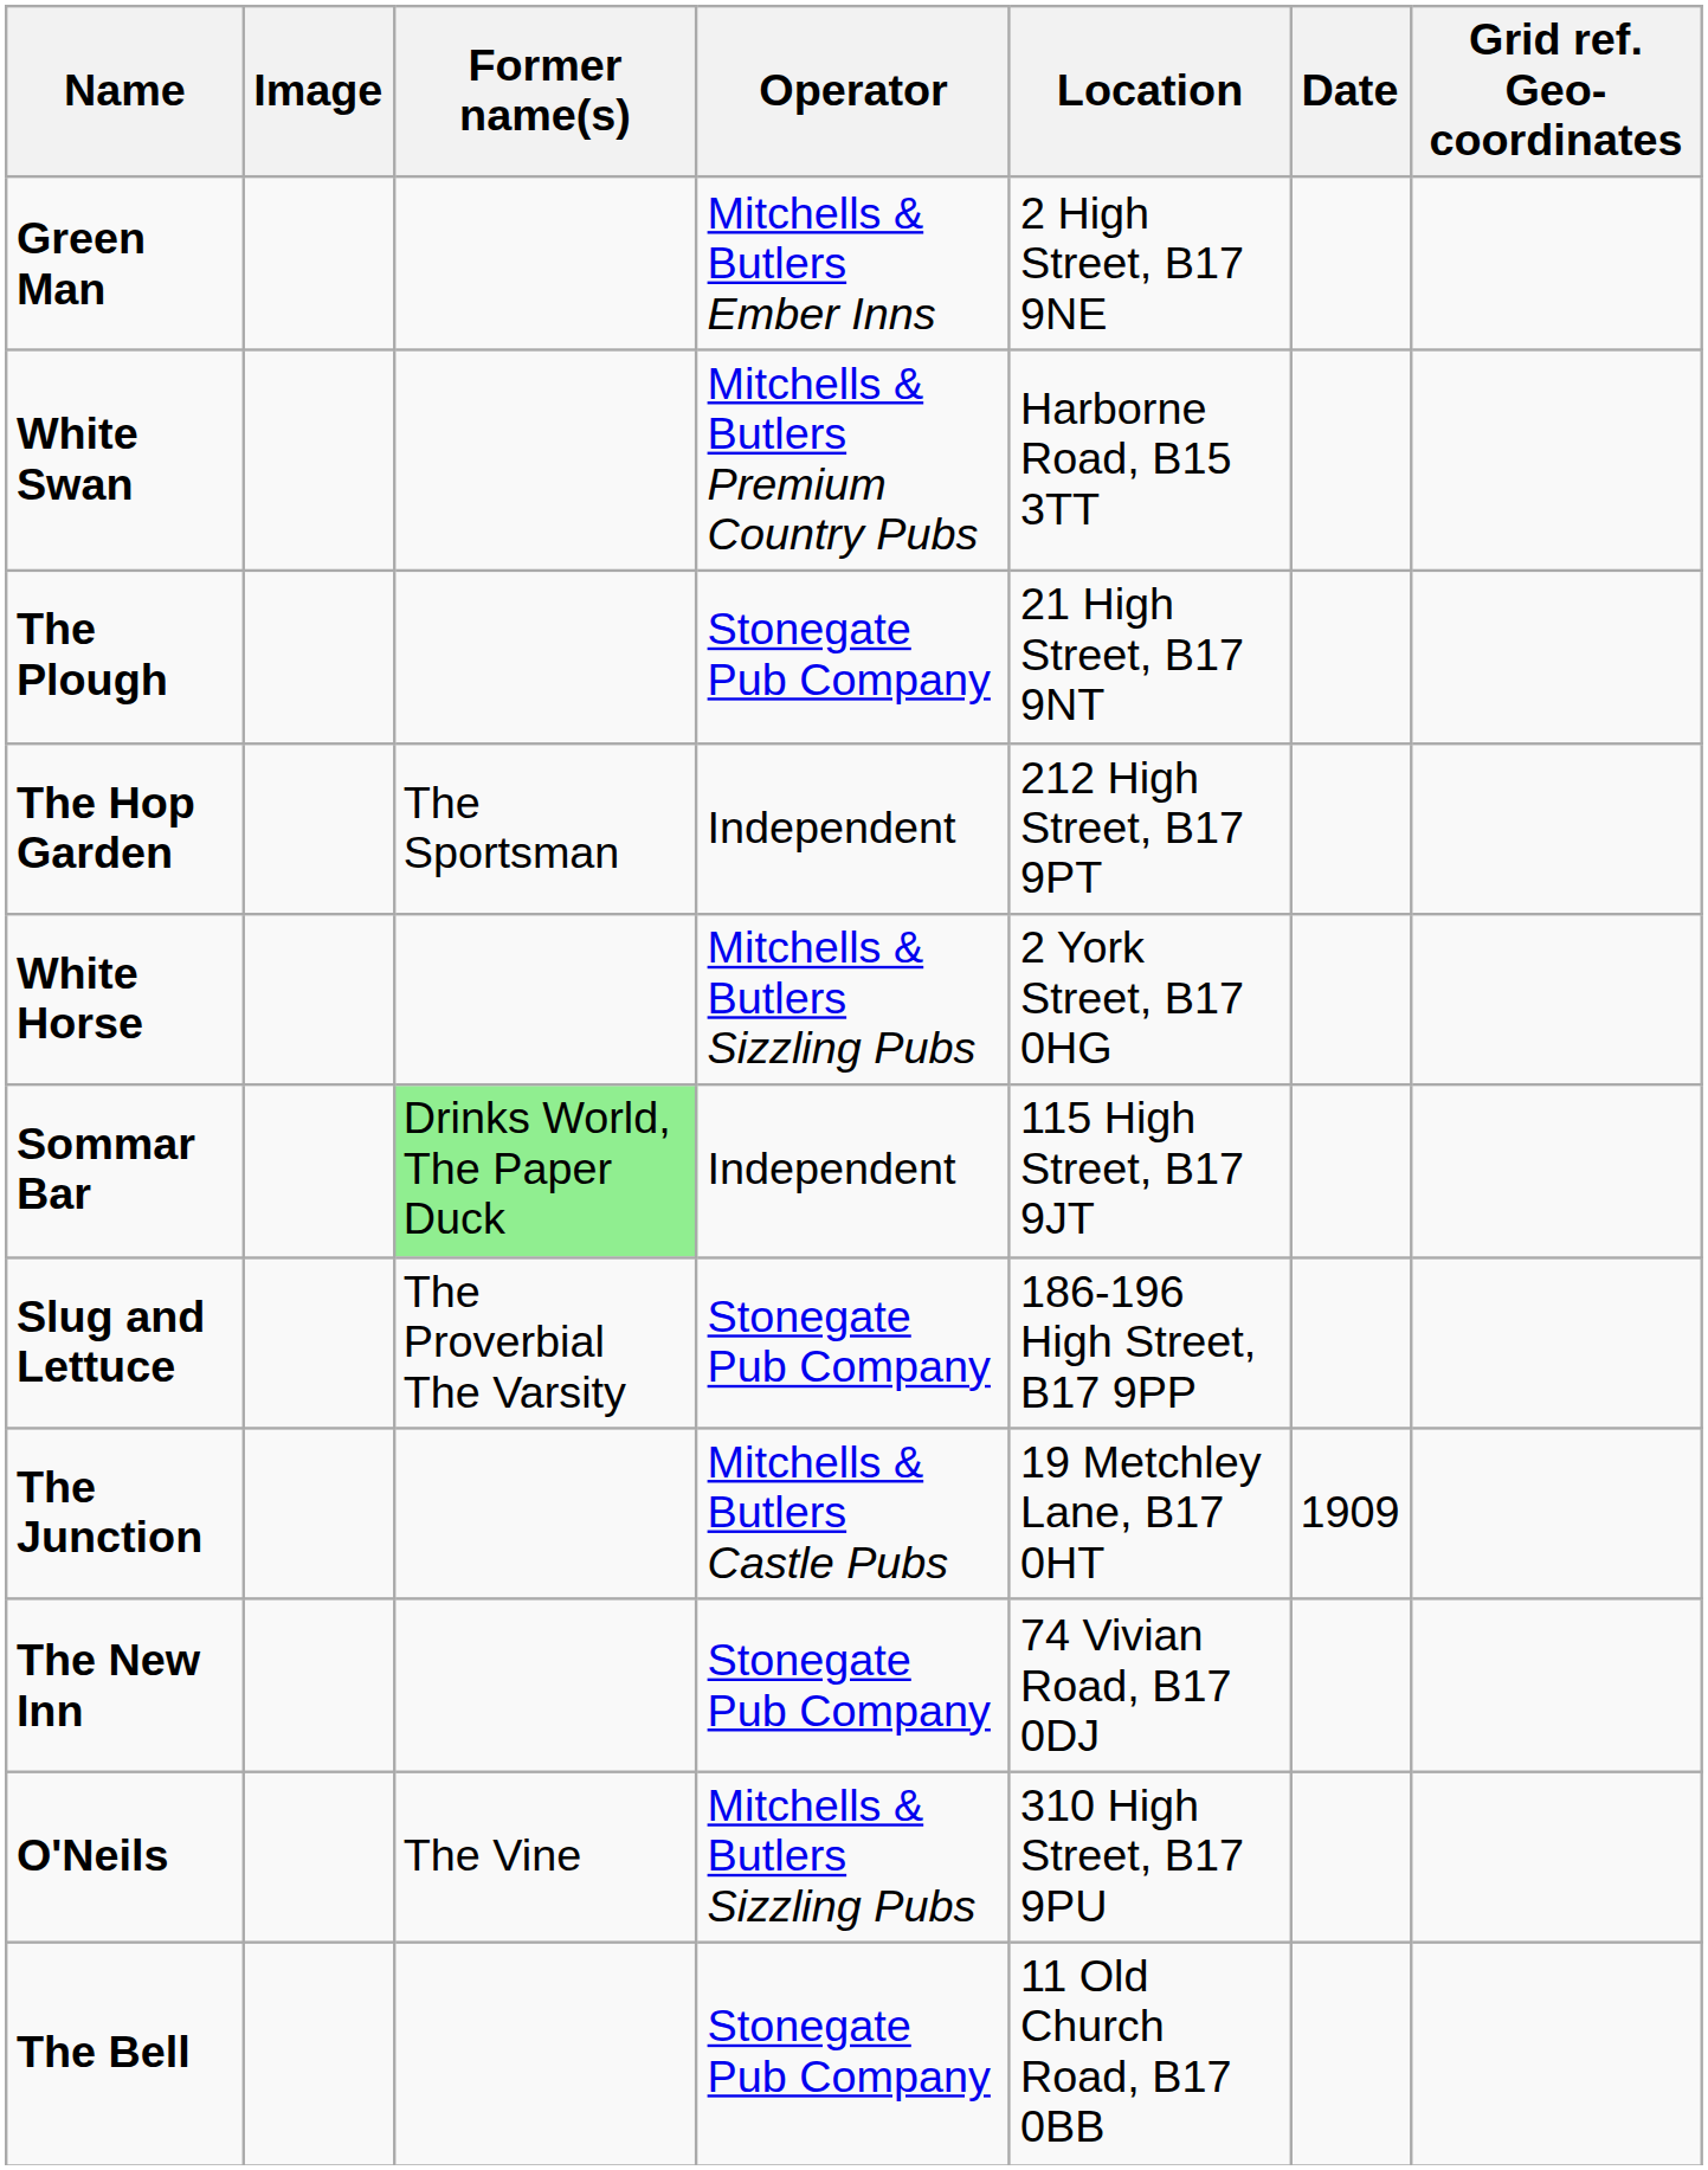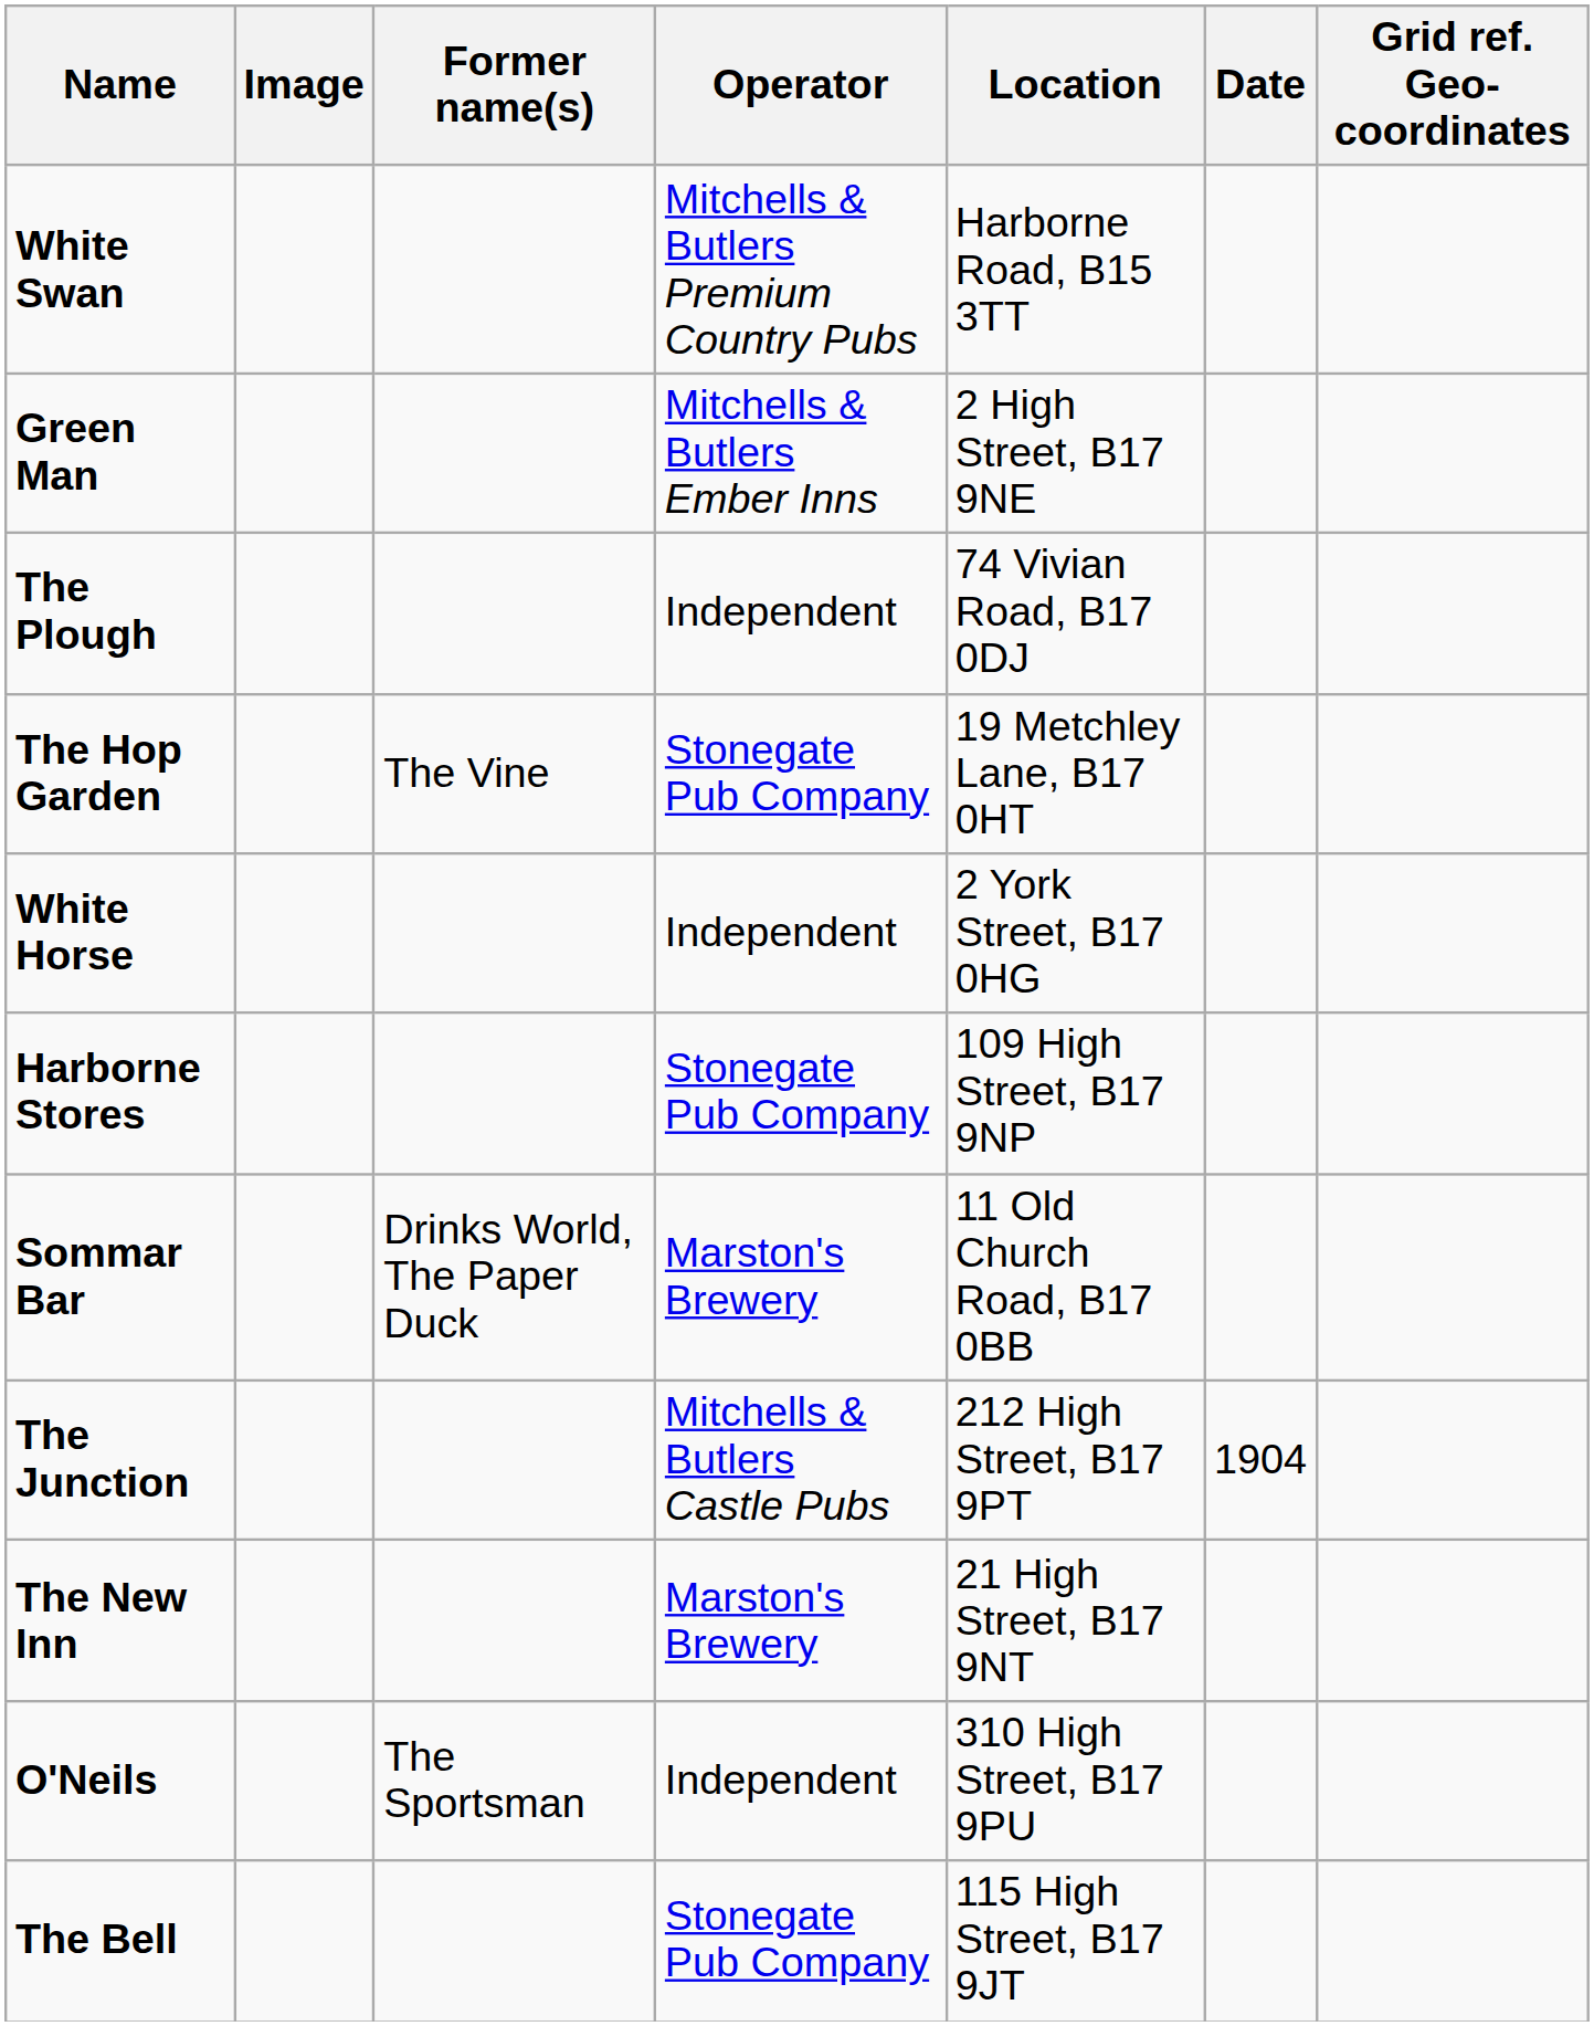 <table Class="wikitable sortable collapsible collapsed">
 <tr>
 <th>Name</th>
 <th>Image</th>
 <th>Former name(s)</th>
 <th>Operator</th>
 <th>Location</th>
 <th>Date</th>
 <th>Grid ref.<br>Geo-coordinates</th>
 </tr>
 <tr>
+<td><strong>White Swan</strong></td>
+<td></td>
+<td></td>
+<td><a href='#'>Mitchells & Butlers</a><br><em>Premium Country Pubs</em></td>
+<td>Harborne Road, B15 3TT</td>
+<td></td>
+<td></td>
+</tr>
+<tr>
 <td><strong>Green Man</strong></td>
 <td></td>
 <td></td>
 <td><a href='#'>Mitchells & Butlers</a><br><em>Ember Inns</em></td>
 <td>2 High Street, B17 9NE</td>
 <td></td>
 <td></td>
 </tr>
 <tr>
-<td><strong>White Swan</strong></td>
-<td></td>
-<td></td>
-<td><a href='#'>Mitchells & Butlers</a><br><em>Premium Country Pubs</em></td>
-<td>Harborne Road, B15 3TT</td>
-<td></td>
-<td></td>
-</tr>
-<tr>
 <td><strong>The Plough</strong></td>
 <td></td>
 <td></td>
-<td><a href='#'>Stonegate Pub Company</a></td>
-<td>21 High Street, B17 9NT</td>
+<td>Independent</td>
+<td>74 Vivian Road, B17 0DJ</td>
 <td></td>
 <td></td>
 </tr>
 <tr>
 <td><strong>The Hop Garden</strong></td>
 <td></td>
-<td>The Sportsman</td>
-<td>Independent</td>
-<td>212 High Street, B17 9PT</td>
+<td>The Vine</td>
+<td><a href='#'>Stonegate Pub Company</a></td>
+<td>19 Metchley Lane, B17 0HT</td>
 <td></td>
 <td></td>
 </tr>
 <tr>
 <td><strong>White Horse</strong></td>
 <td></td>
 <td></td>
-<td><a href='#'>Mitchells & Butlers</a><br><em>Sizzling Pubs</em></td>
+<td>Independent</td>
 <td>2 York Street, B17 0HG</td>
+<td></td>
+<td></td>
+</tr>
+<tr>
+<td><strong>Harborne Stores</strong></td>
+<td></td>
+<td></td>
+<td><a href='#'>Stonegate Pub Company</a></td>
+<td>109 High Street, B17 9NP</td>
 <td></td>
 <td></td>
 </tr>
 <tr>
 <td><strong>Sommar Bar</strong></td>
 <td></td>
-<td style="background: lightgreen;">Drinks World, The Paper Duck</td>
-<td>Independent</td>
-<td>115 High Street, B17 9JT</td>
-<td></td>
-<td></td>
-</tr>
-<tr>
-<td><strong>Slug and Lettuce</strong></td>
-<td></td>
-<td>The Proverbial<br>The Varsity</td>
-<td><a href='#'>Stonegate Pub Company</a></td>
-<td>186-196 High Street, B17 9PP</td>
+<td>Drinks World, The Paper Duck</td>
+<td><a href='#'>Marston's Brewery</a></td>
+<td>11 Old Church Road, B17 0BB</td>
 <td></td>
 <td></td>
 </tr>
 <tr>
 <td><strong>The Junction</strong></td>
 <td></td>
 <td></td>
 <td><a href='#'>Mitchells & Butlers</a><br><em>Castle Pubs</em></td>
-<td>19 Metchley Lane, B17 0HT</td>
-<td>1909</td>
+<td>212 High Street, B17 9PT</td>
+<td>1904</td>
 <td></td>
 </tr>
 <tr>
 <td><strong>The New Inn</strong></td>
 <td></td>
 <td></td>
-<td><a href='#'>Stonegate Pub Company</a></td>
-<td>74 Vivian Road, B17 0DJ</td>
+<td><a href='#'>Marston's Brewery</a></td>
+<td>21 High Street, B17 9NT</td>
 <td></td>
 <td></td>
 </tr>
 <tr>
 <td><strong>O'Neils</strong></td>
 <td></td>
-<td>The Vine</td>
-<td><a href='#'>Mitchells & Butlers</a><br><em>Sizzling Pubs</em></td>
+<td>The Sportsman</td>
+<td>Independent</td>
 <td>310 High Street, B17 9PU</td>
 <td></td>
 <td></td>
 </tr>
 <tr>
 <td><strong>The Bell</strong></td>
 <td></td>
 <td></td>
 <td><a href='#'>Stonegate Pub Company</a></td>
-<td>11 Old Church Road, B17 0BB</td>
+<td>115 High Street, B17 9JT</td>
 <td></td>
 <td></td>
 </tr>
 </table>
